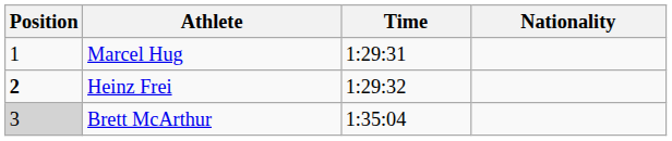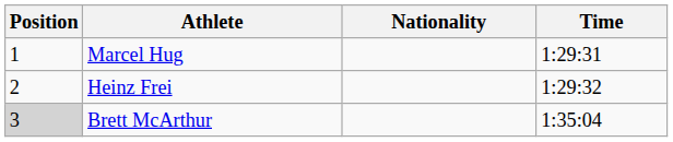 <table class="wikitable sortable" border="1"  style="font-size:95%;" width=40%>
 <tr>
 <th width="10%">Position</th>
 <th width="40%">Athlete</th>
+<th width="30%">Nationality</th>
 <th width="20%">Time</th>
-<th width="30%">Nationality</th>
 </tr>
 <tr>
 <td>1</td>
 <td><a href='#'>Marcel Hug</a></td>
+<td></td>
 <td>1:29:31</td>
-<td></td>
 </tr>
 <tr>
-<td><strong>2</strong></td>
+<td>2</td>
 <td><a href='#'>Heinz Frei</a></td>
+<td></td>
 <td>1:29:32</td>
-<td></td>
 </tr>
 <tr>
 <td style="background: lightgrey;">3</td>
 <td><a href='#'>Brett McArthur</a></td>
+<td></td>
 <td>1:35:04</td>
-<td></td>
 </tr>
 </table>
